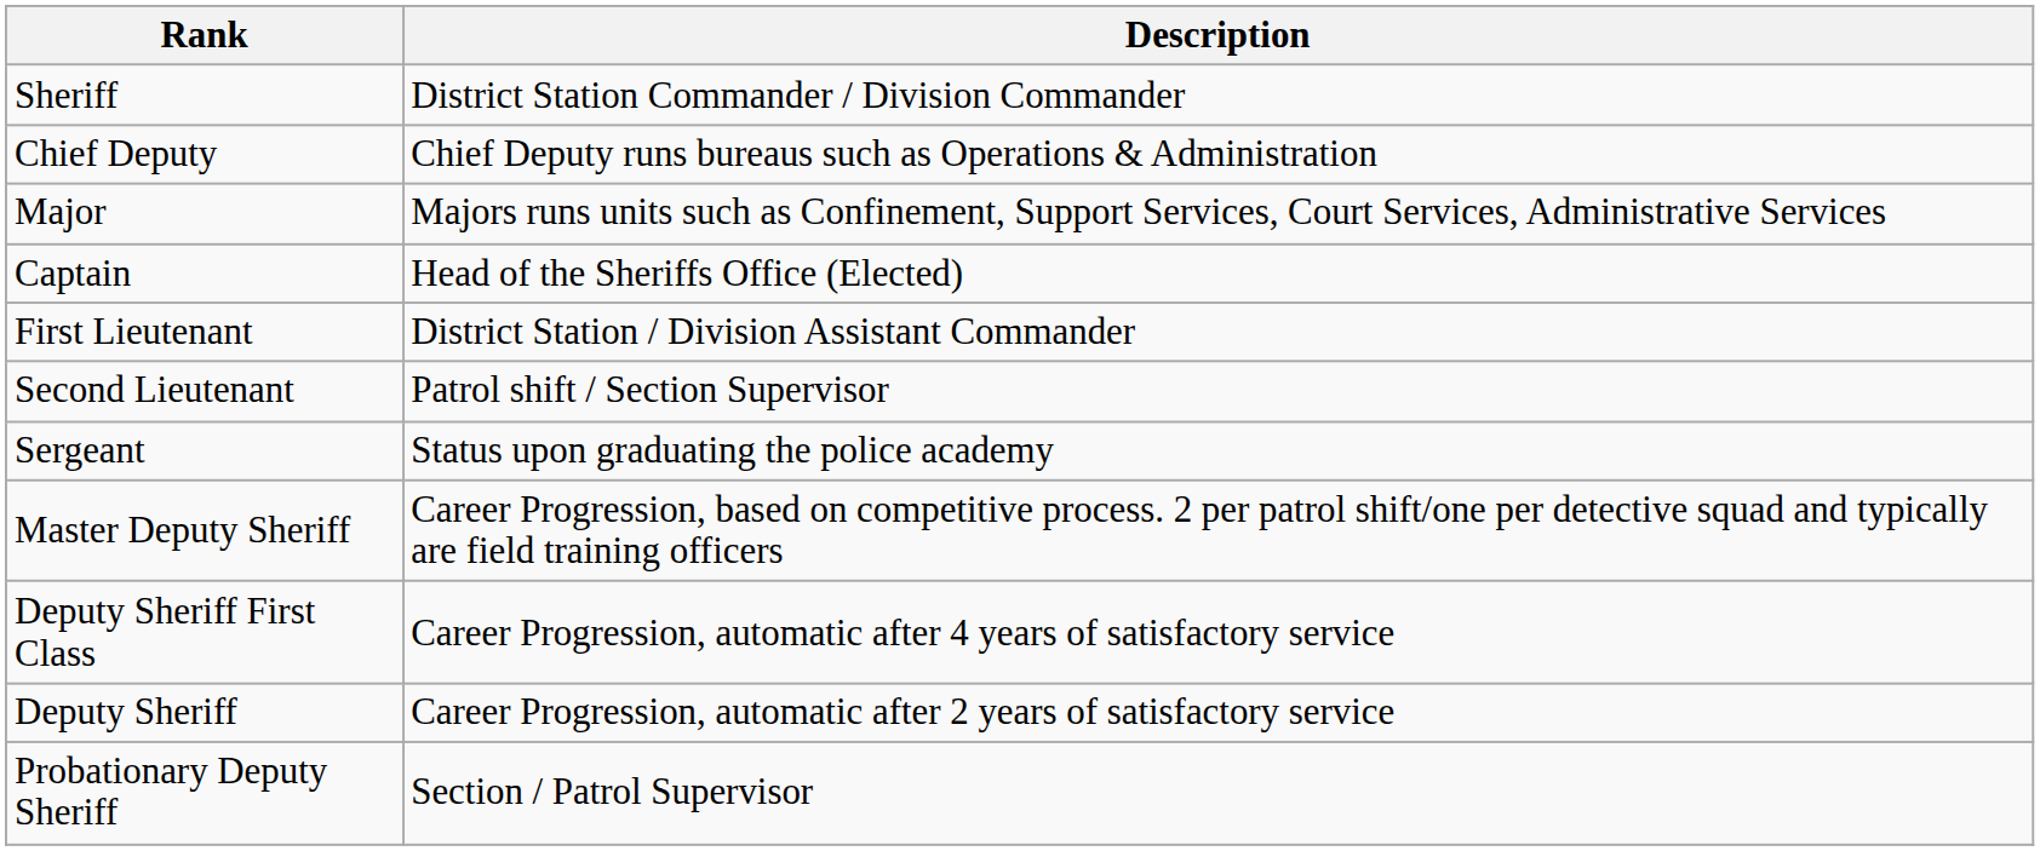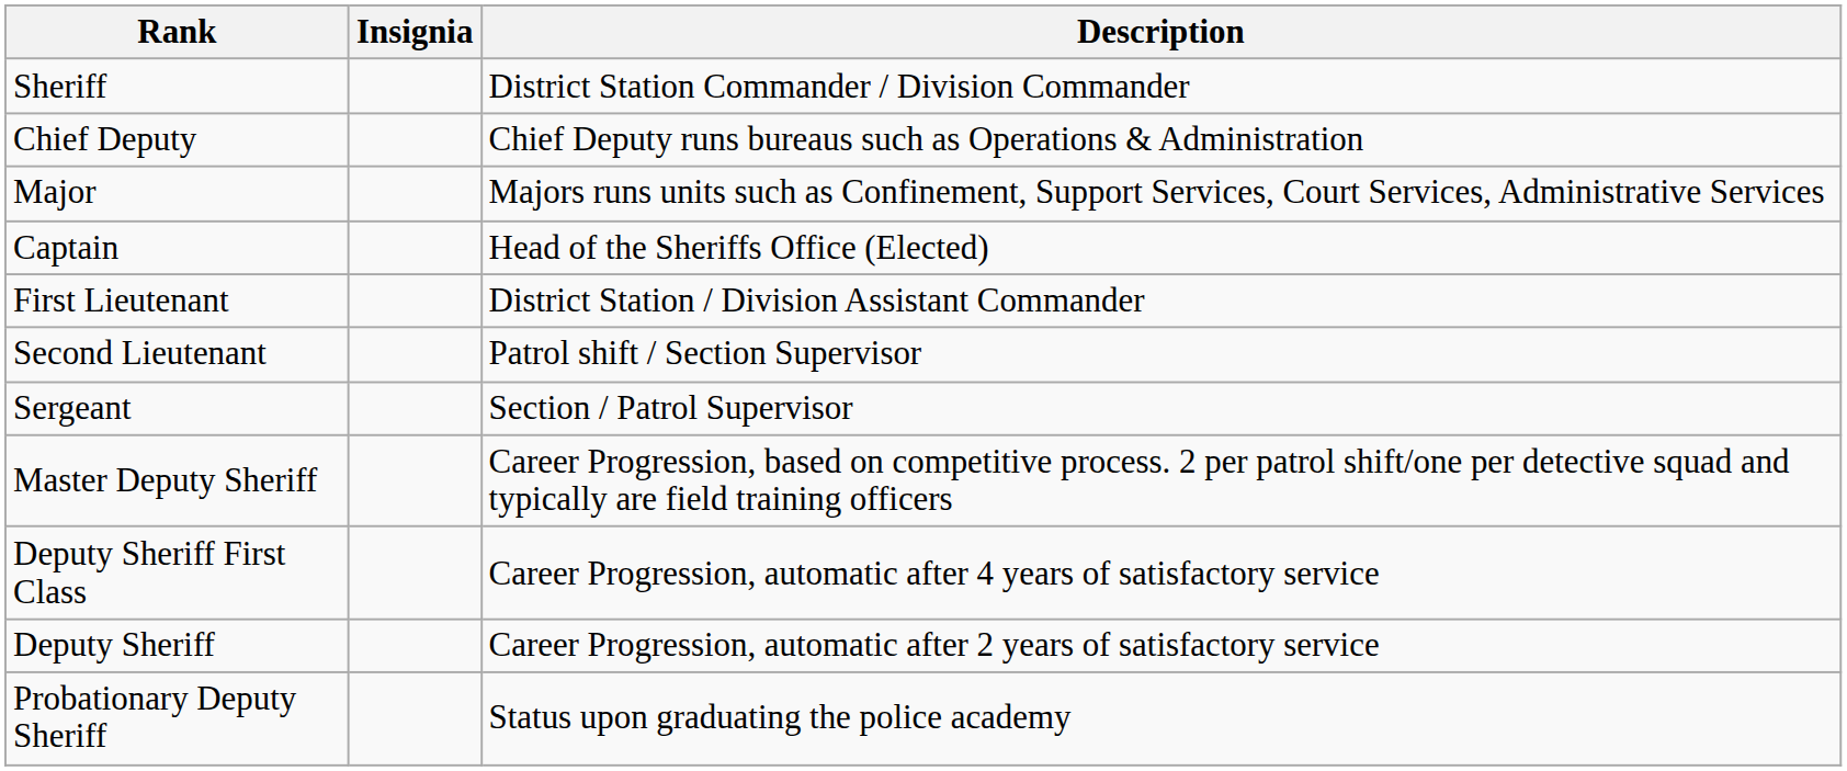 <table class="wikitable">
 <tr>
 <th>Rank</th>
+<th>Insignia</th>
 <th>Description</th>
 </tr>
 <tr>
 <td>Sheriff</td>
+<td></td>
 <td>District Station Commander / Division Commander</td>
 </tr>
 <tr>
 <td>Chief Deputy</td>
+<td></td>
 <td>Chief Deputy runs bureaus such as Operations & Administration</td>
 </tr>
 <tr>
 <td>Major</td>
+<td></td>
 <td>Majors runs units such as Confinement, Support Services, Court Services, Administrative Services</td>
 </tr>
 <tr>
 <td>Captain</td>
+<td></td>
 <td>Head of the Sheriffs Office (Elected)</td>
 </tr>
 <tr>
 <td>First Lieutenant</td>
+<td></td>
 <td>District Station / Division Assistant Commander</td>
 </tr>
 <tr>
 <td>Second Lieutenant</td>
+<td></td>
 <td>Patrol shift / Section Supervisor</td>
 </tr>
 <tr>
 <td>Sergeant</td>
-<td>Status upon graduating the police academy</td>
+<td></td>
+<td>Section / Patrol Supervisor</td>
 </tr>
 <tr>
 <td>Master Deputy Sheriff</td>
+<td></td>
 <td>Career Progression, based on competitive process. 2 per patrol shift/one per detective squad and typically are field training officers</td>
 </tr>
 <tr>
 <td>Deputy Sheriff First Class</td>
+<td></td>
 <td>Career Progression, automatic after 4 years of satisfactory service</td>
 </tr>
 <tr>
 <td>Deputy Sheriff</td>
+<td></td>
 <td>Career Progression, automatic after 2 years of satisfactory service</td>
 </tr>
 <tr>
 <td>Probationary Deputy Sheriff</td>
-<td>Section / Patrol Supervisor</td>
+<td></td>
+<td>Status upon graduating the police academy</td>
 </tr>
 </table>
